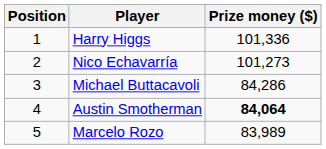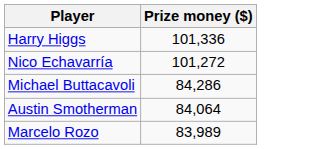 <table class=wikitable>
 <tr>
-<th>Position</th>
 <th>Player</th>
 <th>Prize money ($)</th>
 </tr>
 <tr>
-<td align=center>1</td>
 <td> <a href='#'>Harry Higgs</a></td>
 <td align=center>101,336</td>
 </tr>
 <tr>
-<td align=center>2</td>
 <td> <a href='#'>Nico Echavarría</a></td>
-<td align=center>101,273</td>
+<td align=center>101,272</td>
 </tr>
 <tr>
-<td align=center>3</td>
 <td> <a href='#'>Michael Buttacavoli</a></td>
 <td align=center>84,286</td>
 </tr>
 <tr>
-<td align=center>4</td>
 <td> <a href='#'>Austin Smotherman</a></td>
-<td align=center><strong>84,064</strong></td>
+<td align=center>84,064</td>
 </tr>
 <tr>
-<td align=center>5</td>
 <td> <a href='#'>Marcelo Rozo</a></td>
 <td align=center>83,989</td>
 </tr>
 </table>
